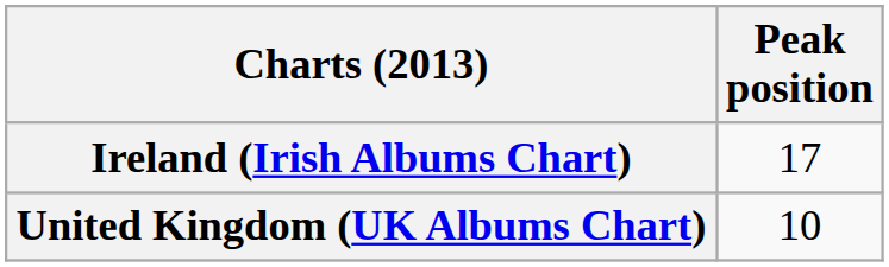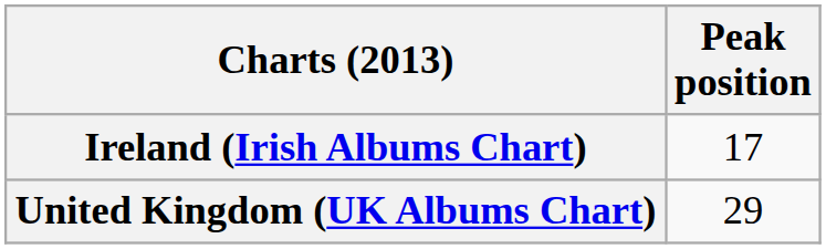 <table class="wikitable sortable plainrowheaders" style="text-align:center;">
 <tr>
 <th align="left">Charts (2013)</th>
 <th align="left">Peak<br>position</th>
 </tr>
 <tr>
 <th scope="row">Ireland (<a href='#'>Irish Albums Chart</a>)</th>
 <td>17</td>
 </tr>
 <tr>
 <th scope="row">United Kingdom (<a href='#'>UK Albums Chart</a>)</th>
-<td>10</td>
+<td>29</td>
 </tr>
 </table>
